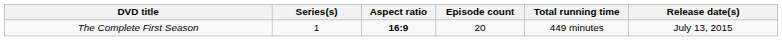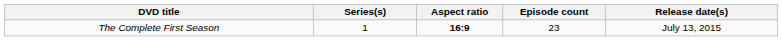 <table class="wikitable sortable" style="text-align:center">
 <tr>
 <th style="width:18%;">DVD title</th>
 <th style="width:6%;">Series(s)</th>
 <th style="width:5%;">Aspect ratio</th>
 <th style="width:6%;">Episode count</th>
-<th style="width:7%;">Total running time</th>
 <th style="width:10%;">Release date(s)</th>
 </tr>
 <tr>
 <td><em>The Complete First Season</em></td>
 <td>1</td>
 <td><strong>16:9</strong></td>
-<td>20</td>
-<td>449 minutes</td>
+<td>23</td>
 <td>July 13, 2015</td>
 </tr>
 </table>
